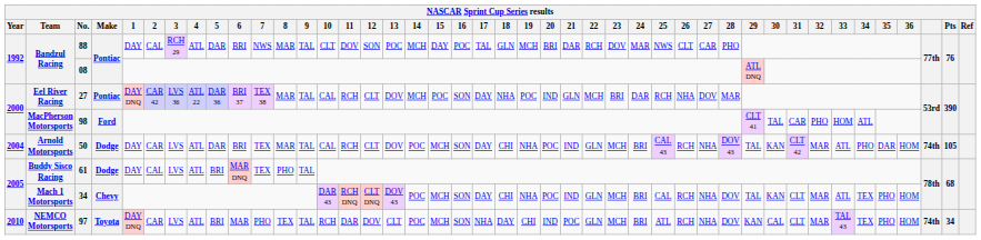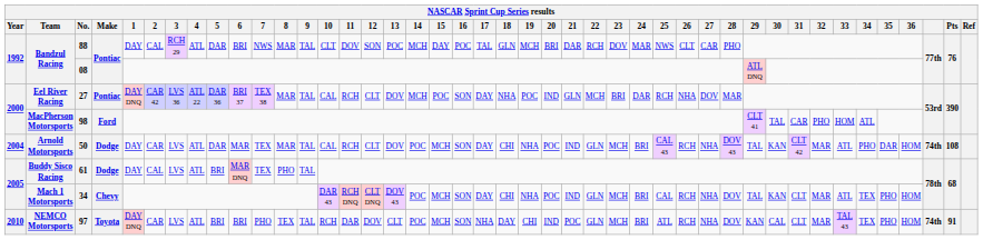 <table class="wikitable" style="text-align:center; font-size:75%">
 <tr>
 <th colspan=45><a href='#'>NASCAR</a> <a href='#'>Sprint Cup Series</a> results</th>
 </tr>
 <tr>
 <th>Year</th>
 <th>Team</th>
 <th>No.</th>
 <th>Make</th>
 <th>1</th>
 <th>2</th>
 <th>3</th>
 <th>4</th>
 <th>5</th>
 <th>6</th>
 <th>7</th>
 <th>8</th>
 <th>9</th>
 <th>10</th>
 <th>11</th>
 <th>12</th>
 <th>13</th>
 <th>14</th>
 <th>15</th>
 <th>16</th>
 <th>17</th>
 <th>18</th>
 <th>19</th>
 <th>20</th>
 <th>21</th>
 <th>22</th>
 <th>23</th>
 <th>24</th>
 <th>25</th>
 <th>26</th>
 <th>27</th>
 <th>28</th>
 <th>29</th>
 <th>30</th>
 <th>31</th>
 <th>32</th>
 <th>33</th>
 <th>34</th>
 <th>35</th>
 <th>36</th>
 <th></th>
 <th>Pts</th>
 <th>Ref</th>
 </tr>
 <tr>
 <th rowspan=2><a href='#'>1992</a></th>
 <th rowspan=2><a href='#'>Bandzul Racing</a></th>
 <th>88</th>
 <th rowspan=2><a href='#'>Pontiac</a></th>
 <td><a href='#'>DAY</a></td>
 <td><a href='#'>CAL</a></td>
 <td style="background:#EFCFFF;"><a href='#'>RCH</a><br><small>29</small></td>
 <td><a href='#'>ATL</a></td>
 <td><a href='#'>DAR</a></td>
 <td><a href='#'>BRI</a></td>
 <td><a href='#'>NWS</a></td>
 <td><a href='#'>MAR</a></td>
 <td><a href='#'>TAL</a></td>
 <td><a href='#'>CLT</a></td>
 <td><a href='#'>DOV</a></td>
 <td><a href='#'>SON</a></td>
 <td><a href='#'>POC</a></td>
 <td><a href='#'>MCH</a></td>
 <td><a href='#'>DAY</a></td>
 <td><a href='#'>POC</a></td>
 <td><a href='#'>TAL</a></td>
 <td><a href='#'>GLN</a></td>
 <td><a href='#'>MCH</a></td>
 <td><a href='#'>BRI</a></td>
 <td><a href='#'>DAR</a></td>
 <td><a href='#'>RCH</a></td>
 <td><a href='#'>DOV</a></td>
 <td><a href='#'>MAR</a></td>
 <td><a href='#'>NWS</a></td>
 <td><a href='#'>CLT</a></td>
 <td><a href='#'>CAR</a></td>
 <td><a href='#'>PHO</a></td>
 <td colspan=8></td>
 <th rowspan=2>77th</th>
 <th rowspan=2>76</th>
 <th rowspan=2></th>
 </tr>
 <tr>
 <th>08</th>
 <td colspan=28></td>
 <td style="background:#FFCFCF;"><a href='#'>ATL</a><br><small>DNQ</small></td>
 <td colspan=7></td>
 </tr>
 <tr>
 <th rowspan=2><a href='#'>2000</a></th>
 <th><a href='#'>Eel River Racing</a></th>
 <th>27</th>
 <th><a href='#'>Pontiac</a></th>
 <td style="background:#FFCFCF;"><a href='#'>DAY</a><br><small>DNQ</small></td>
 <td style="background:#CFCFFF;"><a href='#'>CAR</a><br><small>42</small></td>
 <td style="background:#CFCFFF;"><a href='#'>LVS</a><br><small>36</small></td>
 <td style="background:#CFCFFF;"><a href='#'>ATL</a><br><small>22</small></td>
 <td style="background:#CFCFFF;"><a href='#'>DAR</a><br><small>36</small></td>
 <td style="background:#EFCFFF;"><a href='#'>BRI</a><br><small>37</small></td>
 <td style="background:#EFCFFF;"><a href='#'>TEX</a><br><small>38</small></td>
 <td><a href='#'>MAR</a></td>
 <td><a href='#'>TAL</a></td>
 <td><a href='#'>CAL</a></td>
 <td><a href='#'>RCH</a></td>
 <td><a href='#'>CLT</a></td>
 <td><a href='#'>DOV</a></td>
 <td><a href='#'>MCH</a></td>
 <td><a href='#'>POC</a></td>
 <td><a href='#'>SON</a></td>
 <td><a href='#'>DAY</a></td>
 <td><a href='#'>NHA</a></td>
 <td><a href='#'>POC</a></td>
 <td><a href='#'>IND</a></td>
 <td><a href='#'>GLN</a></td>
 <td><a href='#'>MCH</a></td>
 <td><a href='#'>BRI</a></td>
 <td><a href='#'>DAR</a></td>
 <td><a href='#'>RCH</a></td>
 <td><a href='#'>NHA</a></td>
 <td><a href='#'>DOV</a></td>
 <td><a href='#'>MAR</a></td>
 <td colspan=8></td>
 <th rowspan=2>53rd</th>
 <th rowspan=2>390</th>
 <th rowspan=2></th>
 </tr>
 <tr>
 <th><a href='#'>MacPherson Motorsports</a></th>
 <th>98</th>
 <th><a href='#'>Ford</a></th>
 <td colspan=28></td>
 <td style="background:#EFCFFF;"><a href='#'>CLT</a><br><small>41</small></td>
 <td><a href='#'>TAL</a></td>
 <td><a href='#'>CAR</a></td>
 <td><a href='#'>PHO</a></td>
 <td><a href='#'>HOM</a></td>
 <td><a href='#'>ATL</a></td>
 <td colspan=2></td>
 </tr>
 <tr>
 <th><a href='#'>2004</a></th>
 <th><a href='#'>Arnold Motorsports</a></th>
 <th>50</th>
 <th><a href='#'>Dodge</a></th>
 <td><a href='#'>DAY</a></td>
 <td><a href='#'>CAR</a></td>
 <td><a href='#'>LVS</a></td>
 <td><a href='#'>ATL</a></td>
 <td><a href='#'>DAR</a></td>
-<td><a href='#'>BRI</a></td>
+<td><a href='#'>MAR</a></td>
 <td><a href='#'>TEX</a></td>
 <td><a href='#'>MAR</a></td>
 <td><a href='#'>TAL</a></td>
 <td><a href='#'>CAL</a></td>
 <td><a href='#'>RCH</a></td>
 <td><a href='#'>CLT</a></td>
 <td><a href='#'>DOV</a></td>
 <td><a href='#'>POC</a></td>
 <td><a href='#'>MCH</a></td>
 <td><a href='#'>SON</a></td>
 <td><a href='#'>DAY</a></td>
 <td><a href='#'>CHI</a></td>
 <td><a href='#'>NHA</a></td>
 <td><a href='#'>POC</a></td>
 <td><a href='#'>IND</a></td>
 <td><a href='#'>GLN</a></td>
 <td><a href='#'>MCH</a></td>
 <td><a href='#'>BRI</a></td>
 <td style="background:#EFCFFF;"><a href='#'>CAL</a><br><small>43</small></td>
 <td><a href='#'>RCH</a></td>
 <td><a href='#'>NHA</a></td>
 <td style="background:#EFCFFF;"><a href='#'>DOV</a><br><small>43</small></td>
 <td><a href='#'>TAL</a></td>
 <td><a href='#'>KAN</a></td>
 <td style="background:#EFCFFF;"><a href='#'>CLT</a><br><small>42</small></td>
 <td><a href='#'>MAR</a></td>
 <td><a href='#'>ATL</a></td>
 <td><a href='#'>PHO</a></td>
 <td><a href='#'>DAR</a></td>
 <td><a href='#'>HOM</a></td>
 <th>74th</th>
-<th>105</th>
+<th>108</th>
 <th></th>
 </tr>
 <tr>
 <th rowspan=2><a href='#'>2005</a></th>
 <th><a href='#'>Buddy Sisco Racing</a></th>
 <th>61</th>
 <th><a href='#'>Dodge</a></th>
 <td><a href='#'>DAY</a></td>
 <td><a href='#'>CAL</a></td>
 <td><a href='#'>LVS</a></td>
 <td><a href='#'>ATL</a></td>
 <td><a href='#'>BRI</a></td>
 <td style="background:#FFCFCF;"><a href='#'>MAR</a><br><small>DNQ</small></td>
 <td><a href='#'>TEX</a></td>
 <td><a href='#'>PHO</a></td>
 <td><a href='#'>TAL</a></td>
 <td colspan=27></td>
 <th rowspan=2>78th</th>
 <th rowspan=2>68</th>
 <th rowspan=2></th>
 </tr>
 <tr>
 <th><a href='#'>Mach 1 Motorsports</a></th>
 <th>34</th>
 <th><a href='#'>Chevy</a></th>
 <td colspan=9></td>
 <td style="background:#EFCFFF;"><a href='#'>DAR</a><br><small>43</small></td>
 <td style="background:#FFCFCF;"><a href='#'>RCH</a><br><small>DNQ</small></td>
 <td style="background:#FFCFCF;"><a href='#'>CLT</a><br><small>DNQ</small></td>
 <td style="background:#EFCFFF;"><a href='#'>DOV</a><br><small>43</small></td>
 <td><a href='#'>POC</a></td>
 <td><a href='#'>MCH</a></td>
 <td><a href='#'>SON</a></td>
 <td><a href='#'>DAY</a></td>
 <td><a href='#'>CHI</a></td>
 <td><a href='#'>NHA</a></td>
 <td><a href='#'>POC</a></td>
 <td><a href='#'>IND</a></td>
 <td><a href='#'>GLN</a></td>
 <td><a href='#'>MCH</a></td>
 <td><a href='#'>BRI</a></td>
 <td><a href='#'>CAL</a></td>
 <td><a href='#'>RCH</a></td>
 <td><a href='#'>NHA</a></td>
 <td><a href='#'>DOV</a></td>
 <td><a href='#'>TAL</a></td>
 <td><a href='#'>KAN</a></td>
 <td><a href='#'>CLT</a></td>
 <td><a href='#'>MAR</a></td>
 <td><a href='#'>ATL</a></td>
 <td><a href='#'>TEX</a></td>
 <td><a href='#'>PHO</a></td>
 <td><a href='#'>HOM</a></td>
 </tr>
 <tr>
 <th rowspan=2><a href='#'>2010</a></th>
 <th><a href='#'>NEMCO Motorsports</a></th>
 <th>97</th>
 <th><a href='#'>Toyota</a></th>
 <td style="background:#FFCFCF;"><a href='#'>DAY</a><br><small>DNQ</small></td>
 <td><a href='#'>CAR</a></td>
 <td><a href='#'>LVS</a></td>
 <td><a href='#'>ATL</a></td>
 <td><a href='#'>BRI</a></td>
-<td><a href='#'>MAR</a></td>
+<td><a href='#'>BRI</a></td>
 <td><a href='#'>PHO</a></td>
 <td><a href='#'>TEX</a></td>
 <td><a href='#'>TAL</a></td>
 <td><a href='#'>RCH</a></td>
 <td><a href='#'>DAR</a></td>
 <td><a href='#'>DOV</a></td>
 <td><a href='#'>CLT</a></td>
 <td><a href='#'>POC</a></td>
 <td><a href='#'>MCH</a></td>
 <td><a href='#'>SON</a></td>
 <td><a href='#'>NHA</a></td>
 <td><a href='#'>DAY</a></td>
 <td><a href='#'>CHI</a></td>
 <td><a href='#'>IND</a></td>
 <td><a href='#'>POC</a></td>
 <td><a href='#'>GLN</a></td>
 <td><a href='#'>MCH</a></td>
 <td><a href='#'>BRI</a></td>
 <td><a href='#'>ATL</a></td>
 <td><a href='#'>RCH</a></td>
 <td><a href='#'>NHA</a></td>
 <td><a href='#'>DOV</a></td>
 <td><a href='#'>KAN</a></td>
 <td><a href='#'>CAL</a></td>
 <td><a href='#'>CLT</a></td>
 <td><a href='#'>MAR</a></td>
 <td style="background:#EFCFFF;"><a href='#'>TAL</a><br><small>43</small></td>
 <td><a href='#'>TEX</a></td>
 <td><a href='#'>PHO</a></td>
 <td><a href='#'>HOM</a></td>
 <th>74th</th>
-<th>34</th>
+<th>91</th>
 <th></th>
 </tr>
 </table>
